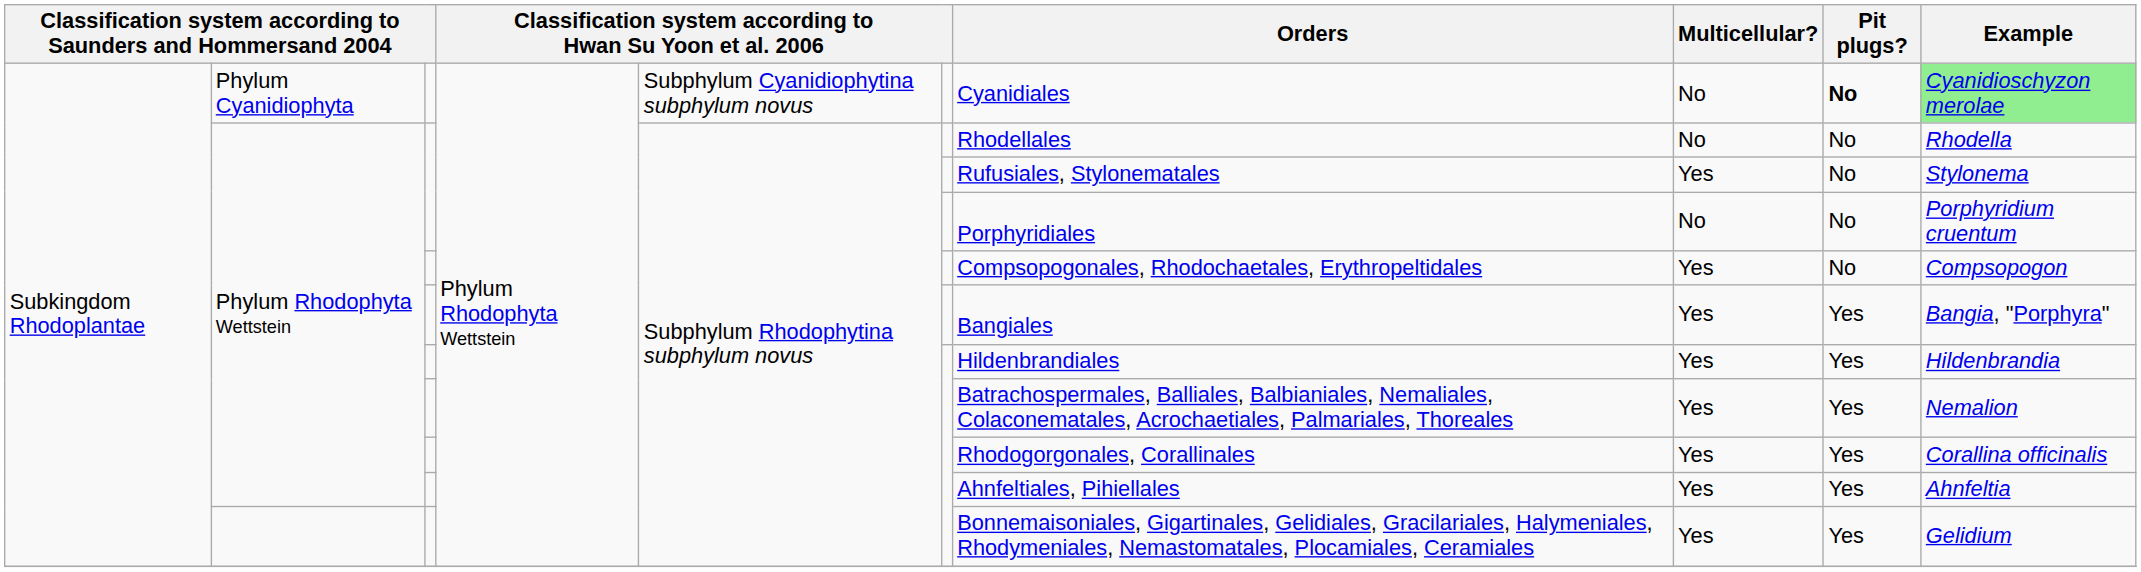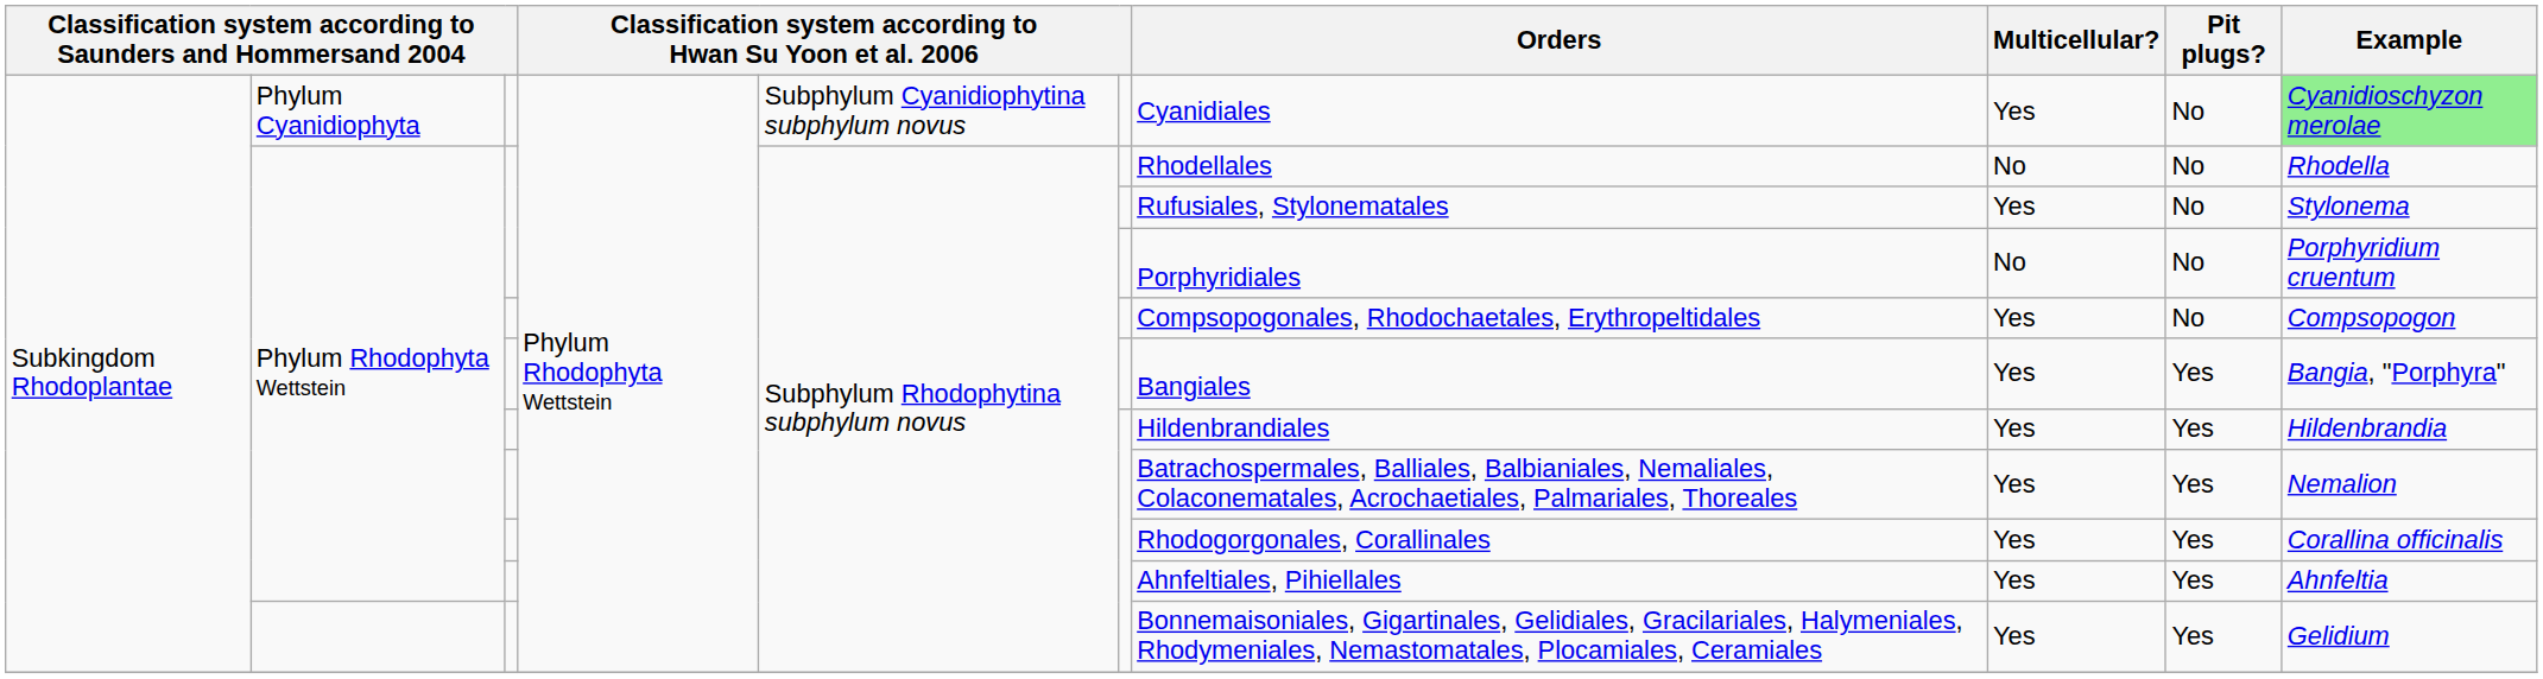 <table class="wikitable">
 <tr>
 <th colspan="3">Classification system according to<br>Saunders and Hommersand 2004</th>
 <th colspan="3">Classification system according to<br>Hwan Su Yoon et al. 2006</th>
 <th>Orders</th>
 <th>Multicellular?</th>
 <th>Pit plugs?</th>
 <th>Example</th>
 </tr>
 <tr>
 <td rowspan="11">Subkingdom <a href='#'>Rhodoplantae</a></td>
 <td>Phylum <a href='#'>Cyanidiophyta</a></td>
 <td><br></td>
 <td rowspan="11">Phylum <a href='#'>Rhodophyta</a> <small>Wettstein</small></td>
 <td>Subphylum <a href='#'>Cyanidiophytina</a> <em>subphylum novus</em></td>
 <td><br></td>
 <td><a href='#'>Cyanidiales</a></td>
+<td>Yes</td>
 <td>No</td>
-<td><strong>No</strong></td>
 <td style="background: lightgreen;"><em><a href='#'>Cyanidioschyzon merolae</a></em></td>
 </tr>
 <tr>
 <td rowspan="9">Phylum <a href='#'>Rhodophyta</a> <small>Wettstein</small></td>
 <td rowspan="3"><br></td>
 <td rowspan="10">Subphylum <a href='#'>Rhodophytina</a> <em>subphylum novus</em></td>
 <td><br></td>
 <td><a href='#'>Rhodellales</a></td>
 <td>No</td>
 <td>No</td>
 <td><em><a href='#'>Rhodella</a></em></td>
 </tr>
 <tr>
 <td><br></td>
 <td><a href='#'>Rufusiales</a>, <a href='#'>Stylonematales</a></td>
 <td>Yes</td>
 <td>No</td>
 <td><em><a href='#'>Stylonema</a></em></td>
 </tr>
 <tr>
 <td><br></td>
 <td><br><a href='#'>Porphyridiales</a></td>
 <td>No</td>
 <td>No</td>
 <td><em><a href='#'>Porphyridium cruentum</a></em></td>
 </tr>
 <tr>
 <td><br></td>
 <td><br></td>
 <td><a href='#'>Compsopogonales</a>, <a href='#'>Rhodochaetales</a>, <a href='#'>Erythropeltidales</a></td>
 <td>Yes</td>
 <td>No</td>
 <td><em><a href='#'>Compsopogon</a></em></td>
 </tr>
 <tr>
 <td><br></td>
 <td><br></td>
 <td><br><a href='#'>Bangiales</a></td>
 <td>Yes</td>
 <td>Yes</td>
 <td><em><a href='#'>Bangia</a></em>, "<a href='#'>Porphyra</a>"</td>
 </tr>
 <tr>
 <td><br></td>
 <td rowspan="5"><br></td>
 <td><a href='#'>Hildenbrandiales</a></td>
 <td>Yes</td>
 <td>Yes</td>
 <td><em><a href='#'>Hildenbrandia</a></em></td>
 </tr>
 <tr>
 <td><br></td>
 <td><a href='#'>Batrachospermales</a>, <a href='#'>Balliales</a>, <a href='#'>Balbianiales</a>, <a href='#'>Nemaliales</a>, <a href='#'>Colaconematales</a>, <a href='#'>Acrochaetiales</a>, <a href='#'>Palmariales</a>, <a href='#'>Thoreales</a></td>
 <td>Yes</td>
 <td>Yes</td>
 <td><em><a href='#'>Nemalion</a></em></td>
 </tr>
 <tr>
 <td></td>
 <td><a href='#'>Rhodogorgonales</a>, <a href='#'>Corallinales</a></td>
 <td>Yes</td>
 <td>Yes</td>
 <td><em><a href='#'>Corallina officinalis</a></em></td>
 </tr>
 <tr>
 <td><br></td>
 <td><a href='#'>Ahnfeltiales</a>, <a href='#'>Pihiellales</a></td>
 <td>Yes</td>
 <td>Yes</td>
 <td><em><a href='#'>Ahnfeltia</a></em></td>
 </tr>
 <tr>
 <td></td>
 <td><br></td>
 <td><a href='#'>Bonnemaisoniales</a>, <a href='#'>Gigartinales</a>, <a href='#'>Gelidiales</a>, <a href='#'>Gracilariales</a>, <a href='#'>Halymeniales</a>, <a href='#'>Rhodymeniales</a>, <a href='#'>Nemastomatales</a>, <a href='#'>Plocamiales</a>, <a href='#'>Ceramiales</a></td>
 <td>Yes</td>
 <td>Yes</td>
 <td><em><a href='#'>Gelidium</a></em></td>
 </tr>
 <tr>
 </tr>
 </table>
